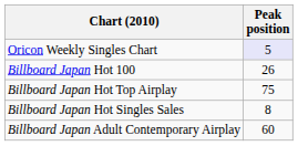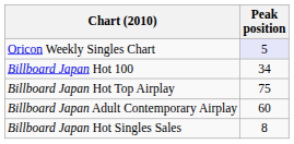 <table class="wikitable sortable" border="1">
 <tr>
 <th>Chart (2010)</th>
 <th>Peak<br>position</th>
 </tr>
 <tr>
 <td><a href='#'>Oricon</a> Weekly Singles Chart</td>
 <td style="background: lavender; text-align:center;">5</td>
 </tr>
 <tr>
 <td><em><a href='#'>Billboard Japan</a></em> Hot 100</td>
-<td style="text-align:center;">26</td>
+<td style="text-align:center;">34</td>
 </tr>
 <tr>
 <td><em>Billboard Japan</em> Hot Top Airplay</td>
 <td style="text-align:center;">75</td>
 </tr>
 <tr>
+<td><em>Billboard Japan</em> Adult Contemporary Airplay</td>
+<td style="text-align:center;">60</td>
+</tr>
+<tr>
 <td><em>Billboard Japan</em> Hot Singles Sales</td>
 <td style="text-align:center;">8</td>
 </tr>
-<tr>
-<td><em>Billboard Japan</em> Adult Contemporary Airplay</td>
-<td style="text-align:center;">60</td>
-</tr>
 </table>
